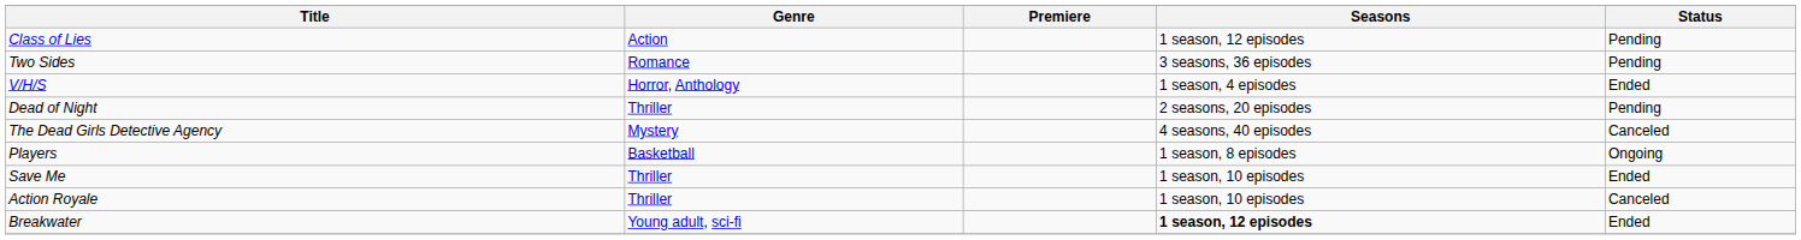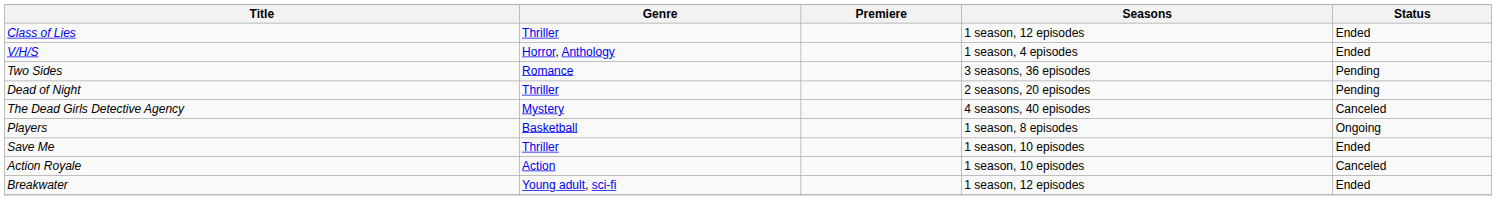 <table class="wikitable sortable" style="width:100%;">
 <tr>
 </tr>
 <tr>
 <th>Title</th>
 <th>Genre</th>
 <th>Premiere</th>
 <th>Seasons</th>
 <th>Status</th>
 </tr>
 <tr>
 <td><em><a href='#'>Class of Lies</a></em></td>
-<td><a href='#'>Action</a></td>
+<td><a href='#'>Thriller</a></td>
 <td></td>
 <td>1 season, 12 episodes</td>
-<td>Pending</td>
+<td>Ended</td>
+</tr>
+<tr>
+<td><em><a href='#'>V/H/S</a></em></td>
+<td><a href='#'>Horror</a>, <a href='#'>Anthology</a></td>
+<td></td>
+<td>1 season, 4 episodes</td>
+<td>Ended</td>
 </tr>
 <tr>
 <td><em>Two Sides</em></td>
 <td><a href='#'>Romance</a></td>
 <td></td>
 <td>3 seasons, 36 episodes</td>
 <td>Pending</td>
-</tr>
-<tr>
-<td><em><a href='#'>V/H/S</a></em></td>
-<td><a href='#'>Horror</a>, <a href='#'>Anthology</a></td>
-<td></td>
-<td>1 season, 4 episodes</td>
-<td>Ended</td>
 </tr>
 <tr>
 <td><em>Dead of Night</em></td>
 <td><a href='#'>Thriller</a></td>
 <td></td>
 <td>2 seasons, 20 episodes</td>
 <td>Pending</td>
 </tr>
 <tr>
 <td><em>The Dead Girls Detective Agency</em></td>
 <td><a href='#'>Mystery</a></td>
 <td></td>
 <td>4 seasons, 40 episodes</td>
 <td>Canceled</td>
 </tr>
 <tr>
 <td><em>Players</em></td>
 <td><a href='#'>Basketball</a></td>
 <td></td>
 <td>1 season, 8 episodes</td>
 <td>Ongoing</td>
 </tr>
 <tr>
 <td><em>Save Me</em></td>
 <td><a href='#'>Thriller</a></td>
 <td></td>
 <td>1 season, 10 episodes</td>
 <td>Ended</td>
 </tr>
 <tr>
 <td><em>Action Royale</em></td>
-<td><a href='#'>Thriller</a></td>
+<td><a href='#'>Action</a></td>
 <td></td>
 <td>1 season, 10 episodes</td>
 <td>Canceled</td>
 </tr>
 <tr>
 <td><em>Breakwater</em></td>
 <td><a href='#'>Young adult</a>, <a href='#'>sci-fi</a></td>
 <td></td>
-<td><strong>1 season, 12 episodes</strong></td>
+<td>1 season, 12 episodes</td>
 <td>Ended</td>
 </tr>
 <tr>
 </tr>
 </table>
